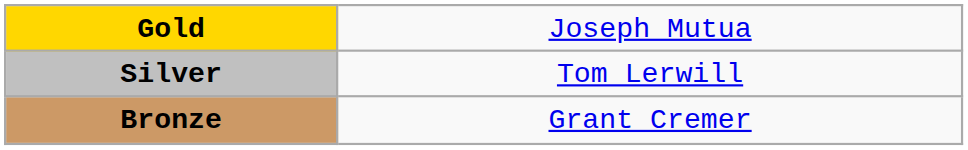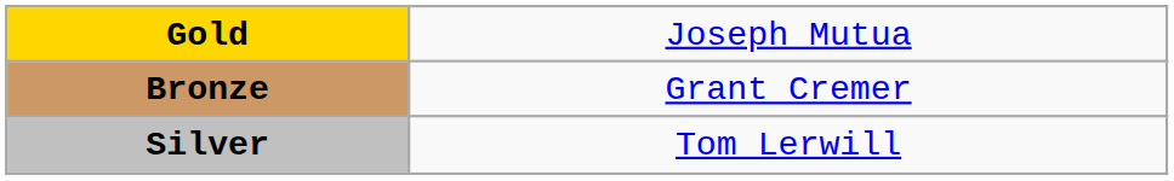 <table class="wikitable" style="text-align:center; " width="35%">
 <tr>
 <td bgcolor="gold"><strong>Gold</strong></td>
 <td><a href='#'>Joseph Mutua</a><br>  <small><em></em></small></td>
 </tr>
 <tr>
+<td bgcolor="CC9966"><strong>Bronze</strong></td>
+<td><a href='#'>Grant Cremer</a><br>  <small><em></em></small></td>
+</tr>
+<tr>
 <td bgcolor="silver"><strong>Silver</strong></td>
 <td><a href='#'>Tom Lerwill</a><br>  <small><em></em></small></td>
 </tr>
-<tr>
-<td bgcolor="CC9966"><strong>Bronze</strong></td>
-<td><a href='#'>Grant Cremer</a><br>  <small><em></em></small></td>
-</tr>
 </table>
